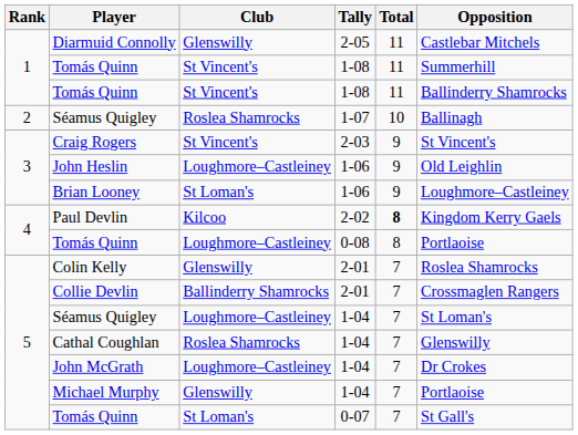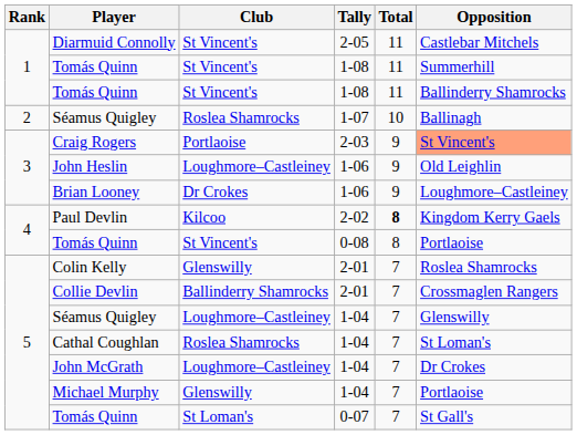 <table class="wikitable">
 <tr>
 <th>Rank</th>
 <th>Player</th>
 <th>Club</th>
 <th>Tally</th>
 <th>Total</th>
 <th>Opposition</th>
 </tr>
 <tr>
 <td rowspan="3" style="text-align:center;">1</td>
 <td><a href='#'>Diarmuid Connolly</a></td>
-<td><a href='#'>Glenswilly</a></td>
+<td><a href='#'>St Vincent's</a></td>
 <td align=center>2-05</td>
 <td align=center>11</td>
 <td><a href='#'>Castlebar Mitchels</a></td>
 </tr>
 <tr>
 <td><a href='#'>Tomás Quinn</a></td>
 <td><a href='#'>St Vincent's</a></td>
 <td align=center>1-08</td>
 <td align=center>11</td>
 <td><a href='#'>Summerhill</a></td>
 </tr>
 <tr>
 <td><a href='#'>Tomás Quinn</a></td>
 <td><a href='#'>St Vincent's</a></td>
 <td align=center>1-08</td>
 <td align=center>11</td>
 <td><a href='#'>Ballinderry Shamrocks</a></td>
 </tr>
 <tr>
 <td rowspan="1" style="text-align:center;">2</td>
 <td>Séamus Quigley</td>
 <td><a href='#'>Roslea Shamrocks</a></td>
 <td align=center>1-07</td>
 <td align=center>10</td>
 <td><a href='#'>Ballinagh</a></td>
 </tr>
 <tr>
 <td rowspan="3" style="text-align:center;">3</td>
 <td><a href='#'>Craig Rogers</a></td>
-<td><a href='#'>St Vincent's</a></td>
+<td><a href='#'>Portlaoise</a></td>
 <td align=center>2-03</td>
 <td align=center>9</td>
-<td><a href='#'>St Vincent's</a></td>
+<td style="background: lightsalmon;"><a href='#'>St Vincent's</a></td>
 </tr>
 <tr>
 <td><a href='#'>John Heslin</a></td>
 <td><a href='#'>Loughmore–Castleiney</a></td>
 <td align=center>1-06</td>
 <td align=center>9</td>
 <td><a href='#'>Old Leighlin</a></td>
 </tr>
 <tr>
 <td><a href='#'>Brian Looney</a></td>
-<td><a href='#'>St Loman's</a></td>
+<td><a href='#'>Dr Crokes</a></td>
 <td align=center>1-06</td>
 <td align=center>9</td>
 <td><a href='#'>Loughmore–Castleiney</a></td>
 </tr>
 <tr>
 <td rowspan="2" style="text-align:center;">4</td>
 <td>Paul Devlin</td>
 <td><a href='#'>Kilcoo</a></td>
 <td align=center>2-02</td>
 <td align=center><strong>8</strong></td>
 <td><a href='#'>Kingdom Kerry Gaels</a></td>
 </tr>
 <tr>
 <td><a href='#'>Tomás Quinn</a></td>
-<td><a href='#'>Loughmore–Castleiney</a></td>
+<td><a href='#'>St Vincent's</a></td>
 <td align=center>0-08</td>
 <td align=center>8</td>
 <td><a href='#'>Portlaoise</a></td>
 </tr>
 <tr>
 <td rowspan="7" style="text-align:center;">5</td>
 <td>Colin Kelly</td>
 <td><a href='#'>Glenswilly</a></td>
 <td align=center>2-01</td>
 <td align=center>7</td>
 <td><a href='#'>Roslea Shamrocks</a></td>
 </tr>
 <tr>
 <td><a href='#'>Collie Devlin</a></td>
 <td><a href='#'>Ballinderry Shamrocks</a></td>
 <td align=center>2-01</td>
 <td align=center>7</td>
 <td><a href='#'>Crossmaglen Rangers</a></td>
 </tr>
 <tr>
 <td>Séamus Quigley</td>
 <td><a href='#'>Loughmore–Castleiney</a></td>
 <td align=center>1-04</td>
 <td align=center>7</td>
-<td><a href='#'>St Loman's</a></td>
+<td><a href='#'>Glenswilly</a></td>
 </tr>
 <tr>
 <td>Cathal Coughlan</td>
 <td><a href='#'>Roslea Shamrocks</a></td>
 <td align=center>1-04</td>
 <td align=center>7</td>
-<td><a href='#'>Glenswilly</a></td>
+<td><a href='#'>St Loman's</a></td>
 </tr>
 <tr>
 <td><a href='#'>John McGrath</a></td>
 <td><a href='#'>Loughmore–Castleiney</a></td>
 <td align=center>1-04</td>
 <td align=center>7</td>
 <td><a href='#'>Dr Crokes</a></td>
 </tr>
 <tr>
 <td><a href='#'>Michael Murphy</a></td>
 <td><a href='#'>Glenswilly</a></td>
 <td align=center>1-04</td>
 <td align=center>7</td>
 <td><a href='#'>Portlaoise</a></td>
 </tr>
 <tr>
 <td><a href='#'>Tomás Quinn</a></td>
 <td><a href='#'>St Loman's</a></td>
 <td align=center>0-07</td>
 <td align=center>7</td>
 <td><a href='#'>St Gall's</a></td>
 </tr>
 </table>
